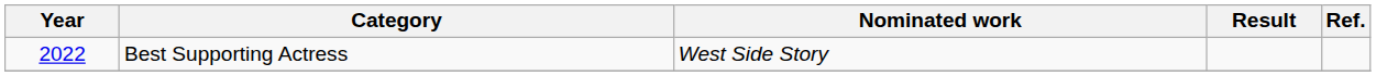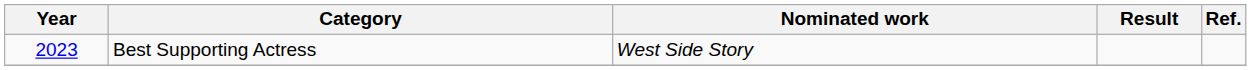 <table class=wikitable>
 <tr>
 <th scope="col" style="width:5em;">Year</th>
 <th scope="col" style="width:26em;">Category</th>
 <th scope="col" style="width:25em;">Nominated work</th>
 <th scope="col" style="width:5em;">Result</th>
 <th>Ref.</th>
 </tr>
 <tr>
-<td style="text-align:center;"><a href='#'>2022</a></td>
+<td style="text-align:center;"><a href='#'>2023</a></td>
 <td>Best Supporting Actress</td>
 <td><em>West Side Story</em></td>
 <td></td>
 <td style="text-align:center;"></td>
 </tr>
 <tr>
 </tr>
 </table>
